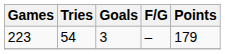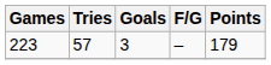 <table class="wikitable">
 <tr>
 <th>Games</th>
 <th>Tries</th>
 <th>Goals</th>
 <th>F/G</th>
 <th>Points</th>
 </tr>
 <tr>
 <td>223</td>
-<td>54</td>
+<td>57</td>
 <td>3</td>
 <td>–</td>
 <td>179</td>
 </tr>
 <tr>
 </tr>
 </table>
